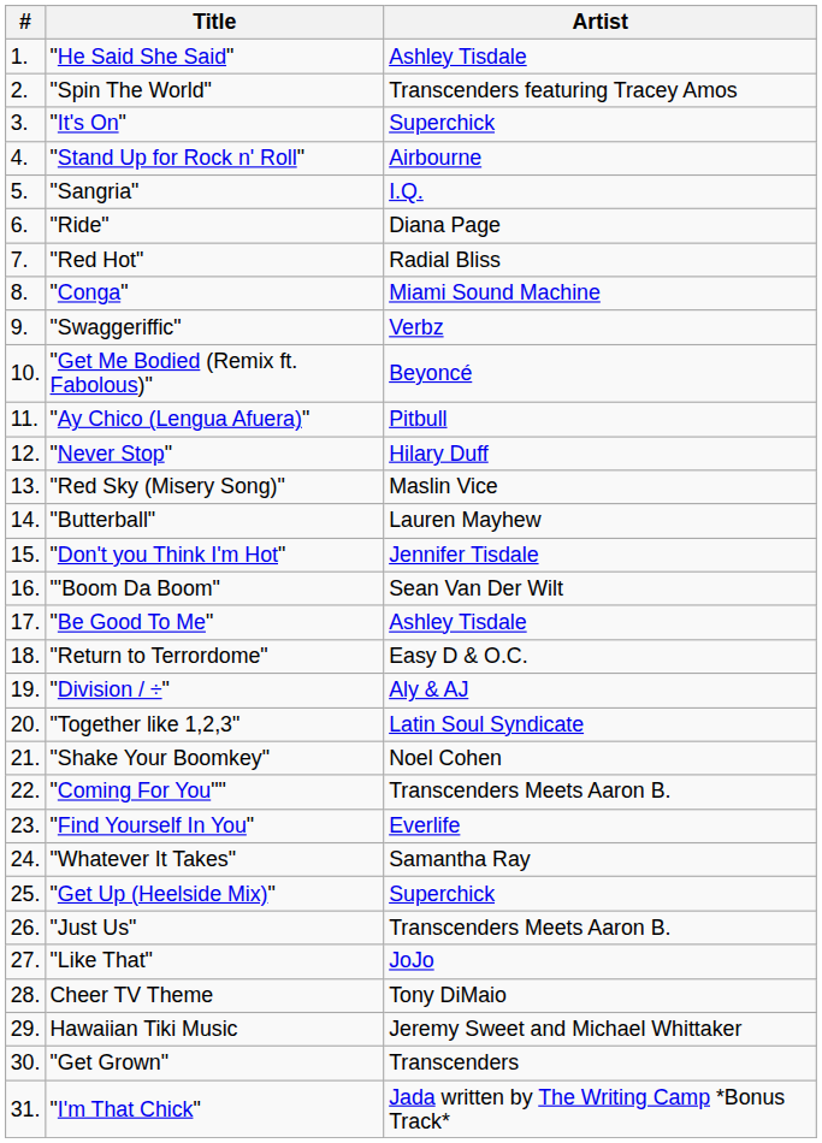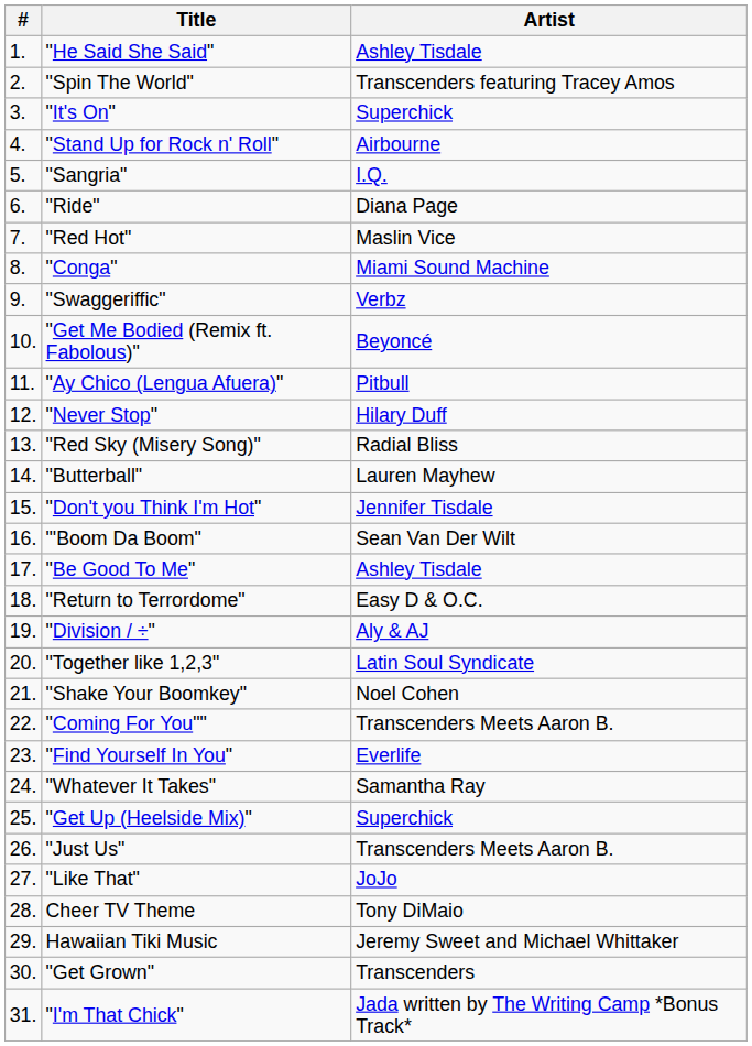 <table class="wikitable">
 <tr>
 <th>#</th>
 <th>Title</th>
 <th>Artist</th>
 </tr>
 <tr>
 <td>1.</td>
 <td>"<a href='#'>He Said She Said</a>"</td>
 <td><a href='#'>Ashley Tisdale</a></td>
 </tr>
 <tr>
 <td>2.</td>
 <td>"Spin The World"</td>
 <td>Transcenders featuring Tracey Amos</td>
 </tr>
 <tr>
 <td>3.</td>
 <td>"<a href='#'>It's On</a>"</td>
 <td><a href='#'>Superchick</a></td>
 </tr>
 <tr>
 <td>4.</td>
 <td>"<a href='#'>Stand Up for Rock n' Roll</a>"</td>
 <td><a href='#'>Airbourne</a></td>
 </tr>
 <tr>
 <td>5.</td>
 <td>"Sangria"</td>
 <td><a href='#'>I.Q.</a></td>
 </tr>
 <tr>
 <td>6.</td>
 <td>"Ride"</td>
 <td>Diana Page</td>
 </tr>
 <tr>
 <td>7.</td>
 <td>"Red Hot"</td>
-<td>Radial Bliss</td>
+<td>Maslin Vice</td>
 </tr>
 <tr>
 <td>8.</td>
 <td>"<a href='#'>Conga</a>"</td>
 <td><a href='#'>Miami Sound Machine</a></td>
 </tr>
 <tr>
 <td>9.</td>
 <td>"Swaggeriffic"</td>
 <td><a href='#'>Verbz</a></td>
 </tr>
 <tr>
 <td>10.</td>
 <td>"<a href='#'>Get Me Bodied</a> (Remix ft. <a href='#'>Fabolous</a>)"</td>
 <td><a href='#'>Beyoncé</a></td>
 </tr>
 <tr>
 <td>11.</td>
 <td>"<a href='#'>Ay Chico (Lengua Afuera)</a>"</td>
 <td><a href='#'>Pitbull</a></td>
 </tr>
 <tr>
 <td>12.</td>
 <td>"<a href='#'>Never Stop</a>"</td>
 <td><a href='#'>Hilary Duff</a></td>
 </tr>
 <tr>
 <td>13.</td>
 <td>"Red Sky (Misery Song)"</td>
-<td>Maslin Vice</td>
+<td>Radial Bliss</td>
 </tr>
 <tr>
 <td>14.</td>
 <td>"Butterball"</td>
 <td>Lauren Mayhew</td>
 </tr>
 <tr>
 <td>15.</td>
 <td>"<a href='#'>Don't you Think I'm Hot</a>"</td>
 <td><a href='#'>Jennifer Tisdale</a></td>
 </tr>
 <tr>
 <td>16.</td>
 <td>"'Boom Da Boom"</td>
 <td>Sean Van Der Wilt</td>
 </tr>
 <tr>
 <td>17.</td>
 <td>"<a href='#'>Be Good To Me</a>"</td>
 <td><a href='#'>Ashley Tisdale</a></td>
 </tr>
 <tr>
 <td>18.</td>
 <td>"Return to Terrordome"</td>
 <td>Easy D & O.C.</td>
 </tr>
 <tr>
 <td>19.</td>
 <td>"<a href='#'>Division / ÷</a>"</td>
 <td><a href='#'>Aly & AJ</a></td>
 </tr>
 <tr>
 <td>20.</td>
 <td>"Together like 1,2,3"</td>
 <td><a href='#'>Latin Soul Syndicate</a></td>
 </tr>
 <tr>
 <td>21.</td>
 <td>"Shake Your Boomkey"</td>
 <td>Noel Cohen</td>
 </tr>
 <tr>
 <td>22.</td>
 <td>"<a href='#'>Coming For You</a>""</td>
 <td>Transcenders Meets Aaron B.</td>
 </tr>
 <tr>
 <td>23.</td>
 <td>"<a href='#'>Find Yourself In You</a>"</td>
 <td><a href='#'>Everlife</a></td>
 </tr>
 <tr>
 <td>24.</td>
 <td>"Whatever It Takes"</td>
 <td>Samantha Ray</td>
 </tr>
 <tr>
 <td>25.</td>
 <td>"<a href='#'>Get Up (Heelside Mix)</a>"</td>
 <td><a href='#'>Superchick</a></td>
 </tr>
 <tr>
 <td>26.</td>
 <td>"Just Us"</td>
 <td>Transcenders Meets Aaron B.</td>
 </tr>
 <tr>
 <td>27.</td>
 <td>"Like That"</td>
 <td><a href='#'>JoJo</a></td>
 </tr>
 <tr>
 <td>28.</td>
 <td>Cheer TV Theme</td>
 <td>Tony DiMaio</td>
 </tr>
 <tr>
 <td>29.</td>
 <td>Hawaiian Tiki Music</td>
 <td>Jeremy Sweet and Michael Whittaker</td>
 </tr>
 <tr>
 <td>30.</td>
 <td>"Get Grown"</td>
 <td>Transcenders</td>
 </tr>
 <tr>
 <td>31.</td>
 <td>"<a href='#'>I'm That Chick</a>"</td>
 <td><a href='#'>Jada</a> written by <a href='#'>The Writing Camp</a> *Bonus Track*</td>
 </tr>
 <tr>
 </tr>
 </table>
